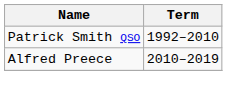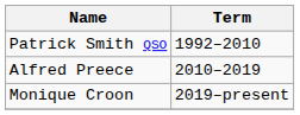 <table class="wikitable">
 <tr>
 <th>Name</th>
 <th>Term</th>
 </tr>
 <tr>
 <td>Patrick Smith <small><a href='#'>QSO</a></small></td>
 <td>1992–2010</td>
 </tr>
 <tr>
 <td>Alfred Preece</td>
 <td>2010–2019</td>
 </tr>
 <tr>
+<td>Monique Croon</td>
+<td>2019–present</td>
+</tr>
+<tr>
 </tr>
 </table>
